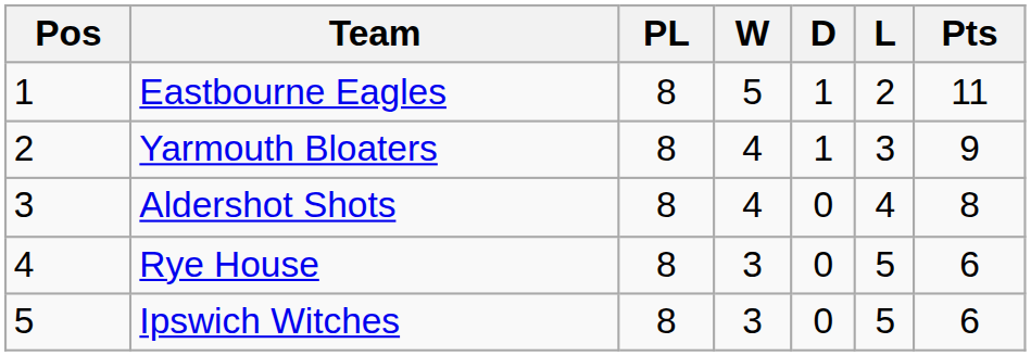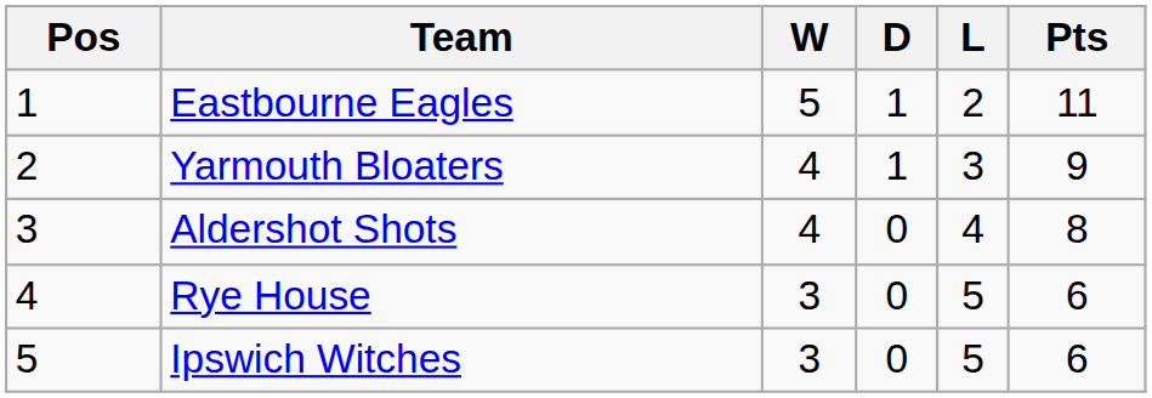 <table class=wikitable width="450">
 <tr>
 <th>Pos</th>
 <th>Team</th>
-<th>PL</th>
 <th>W</th>
 <th>D</th>
 <th>L</th>
 <th>Pts</th>
 </tr>
 <tr>
 <td>1</td>
 <td><a href='#'>Eastbourne Eagles</a></td>
-<td align="center">8</td>
 <td align="center">5</td>
 <td align="center">1</td>
 <td align="center">2</td>
 <td align="center">11</td>
 </tr>
 <tr>
 <td>2</td>
 <td><a href='#'>Yarmouth Bloaters</a></td>
-<td align="center">8</td>
 <td align="center">4</td>
 <td align="center">1</td>
 <td align="center">3</td>
 <td align="center">9</td>
 </tr>
 <tr>
 <td>3</td>
 <td><a href='#'>Aldershot Shots</a></td>
-<td align="center">8</td>
 <td align="center">4</td>
 <td align="center">0</td>
 <td align="center">4</td>
 <td align="center">8</td>
 </tr>
 <tr>
 <td>4</td>
 <td><a href='#'>Rye House</a></td>
-<td align="center">8</td>
 <td align="center">3</td>
 <td align="center">0</td>
 <td align="center">5</td>
 <td align="center">6</td>
 </tr>
 <tr>
 <td>5</td>
 <td><a href='#'>Ipswich Witches</a></td>
-<td align="center">8</td>
 <td align="center">3</td>
 <td align="center">0</td>
 <td align="center">5</td>
 <td align="center">6</td>
 </tr>
 </table>
